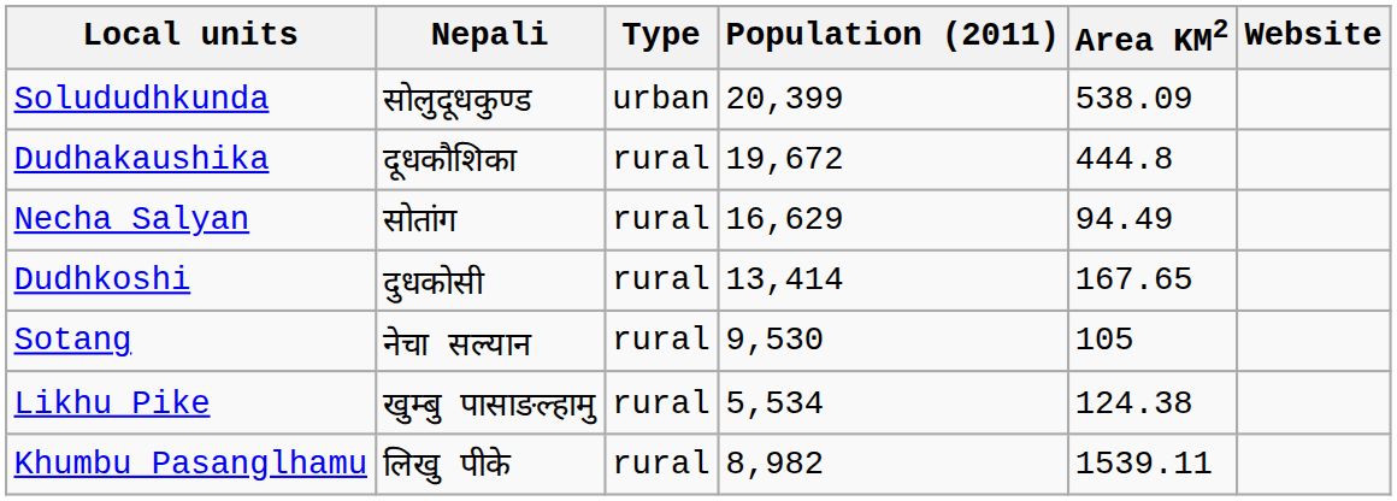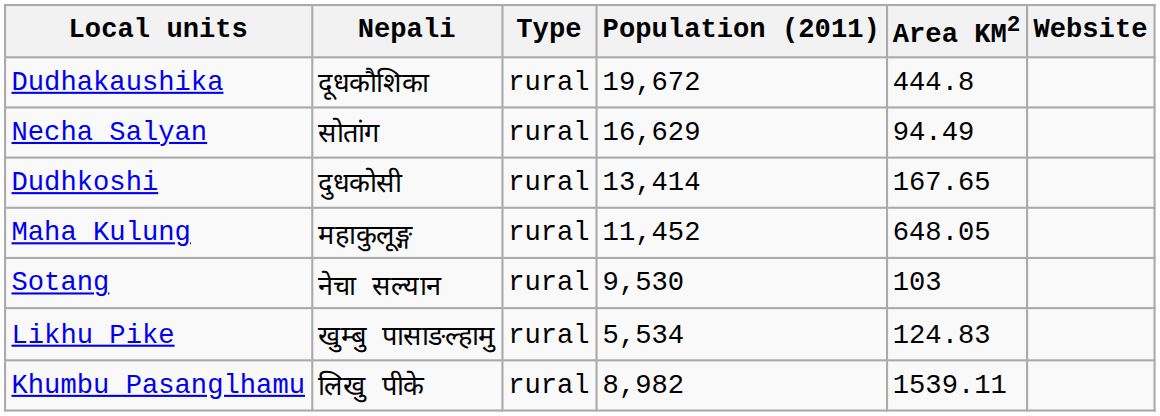 <table Class="wikitable sortable">
 <tr>
 <th>Local units</th>
 <th>Nepali</th>
 <th>Type</th>
 <th>Population (2011)</th>
 <th>Area KM<sup>2</sup></th>
 <th>Website</th>
-</tr>
-<tr>
-<td><a href='#'>Solududhkunda</a></td>
-<td>सोलुदूधकुण्ड</td>
-<td>urban</td>
-<td>20,399</td>
-<td>538.09</td>
-<td></td>
 </tr>
 <tr>
 <td><a href='#'>Dudhakaushika</a></td>
 <td>दूधकौशिका</td>
 <td>rural</td>
 <td>19,672</td>
 <td>444.8</td>
 <td></td>
 </tr>
 <tr>
 <td><a href='#'>Necha Salyan</a></td>
 <td>सोतांग</td>
 <td>rural</td>
 <td>16,629</td>
 <td>94.49</td>
 <td></td>
 </tr>
 <tr>
 <td><a href='#'>Dudhkoshi</a></td>
 <td>दुधकोसी</td>
 <td>rural</td>
 <td>13,414</td>
 <td>167.65</td>
 <td></td>
 </tr>
 <tr>
+<td><a href='#'>Maha Kulung</a></td>
+<td>महाकुलूङ्ग</td>
+<td>rural</td>
+<td>11,452</td>
+<td>648.05</td>
+<td></td>
+</tr>
+<tr>
 <td><a href='#'>Sotang</a></td>
 <td>नेचा सल्यान</td>
 <td>rural</td>
 <td>9,530</td>
-<td>105</td>
+<td>103</td>
 <td></td>
 </tr>
 <tr>
 <td><a href='#'>Likhu Pike</a></td>
 <td>खुम्बु पासाङल्हामु</td>
 <td>rural</td>
 <td>5,534</td>
-<td>124.38</td>
+<td>124.83</td>
 <td></td>
 </tr>
 <tr>
 <td><a href='#'>Khumbu Pasanglhamu</a></td>
 <td>लिखु पीके</td>
 <td>rural</td>
 <td>8,982</td>
 <td>1539.11</td>
 <td></td>
 </tr>
 </table>
